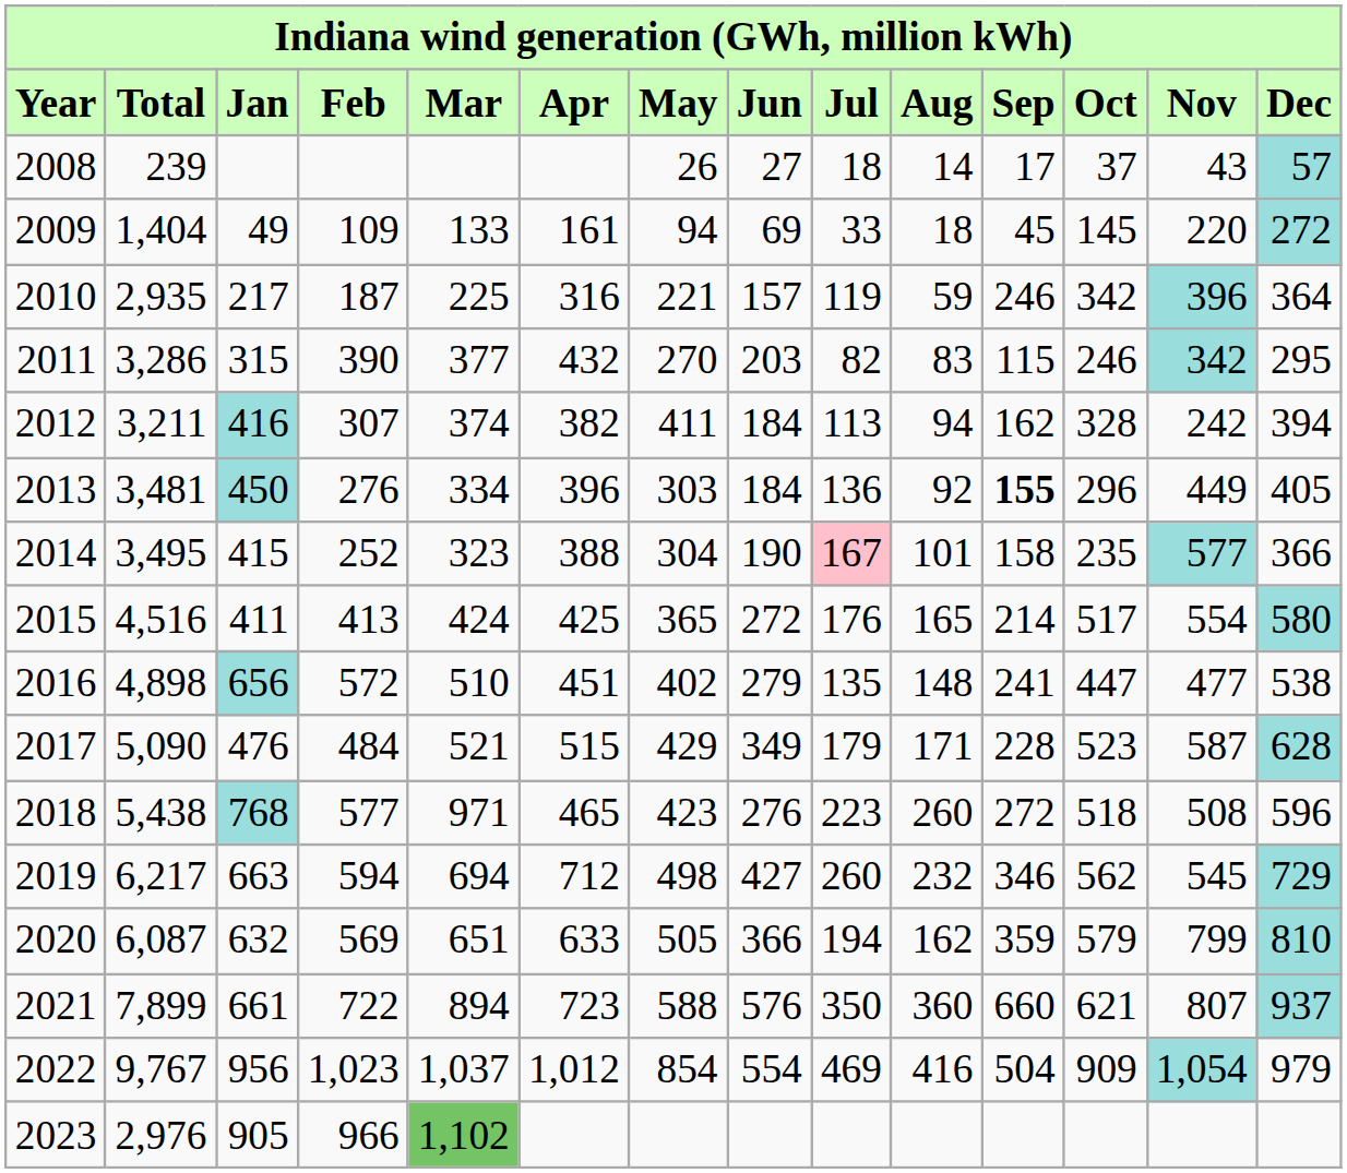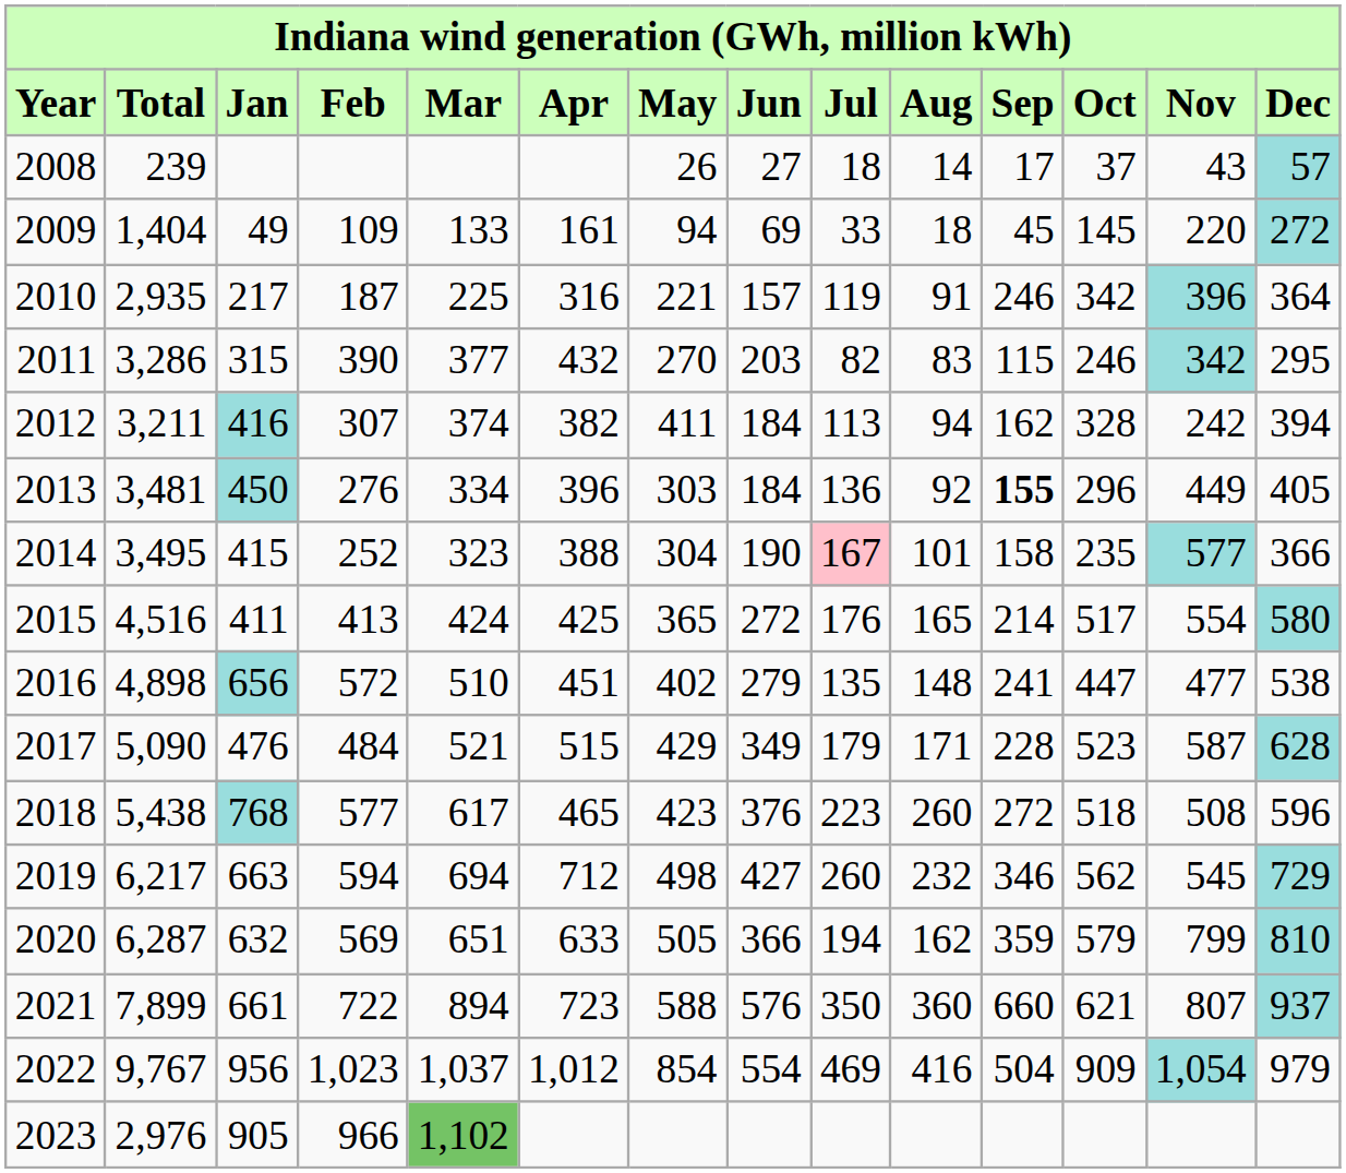 <table class="wikitable" style="text-align:right;">
 <tr>
 <th colspan="14" style="background:#cfb;">Indiana wind generation (GWh, million kWh)</th>
 </tr>
 <tr>
 <th style="background:#cfb;">Year</th>
 <th style="background:#cfb;">Total</th>
 <th style="background:#cfb;">Jan</th>
 <th style="background:#cfb;">Feb</th>
 <th style="background:#cfb;">Mar</th>
 <th style="background:#cfb;">Apr</th>
 <th style="background:#cfb;">May</th>
 <th style="background:#cfb;">Jun</th>
 <th style="background:#cfb;">Jul</th>
 <th style="background:#cfb;">Aug</th>
 <th style="background:#cfb;">Sep</th>
 <th style="background:#cfb;">Oct</th>
 <th style="background:#cfb;">Nov</th>
 <th style="background:#cfb;">Dec</th>
 </tr>
 <tr align=right>
 <td>2008</td>
 <td>239</td>
 <td></td>
 <td></td>
 <td></td>
 <td></td>
 <td>26</td>
 <td>27</td>
 <td>18</td>
 <td>14</td>
 <td>17</td>
 <td>37</td>
 <td>43</td>
 <td style="background-color: #9dd;">57</td>
 </tr>
 <tr align=right>
 <td>2009</td>
 <td>1,404</td>
 <td>49</td>
 <td>109</td>
 <td>133</td>
 <td>161</td>
 <td>94</td>
 <td>69</td>
 <td>33</td>
 <td>18</td>
 <td>45</td>
 <td>145</td>
 <td>220</td>
 <td style="background-color: #9dd;">272</td>
 </tr>
 <tr align=right>
 <td>2010</td>
 <td>2,935</td>
 <td>217</td>
 <td>187</td>
 <td>225</td>
 <td>316</td>
 <td>221</td>
 <td>157</td>
 <td>119</td>
-<td>59</td>
+<td>91</td>
 <td>246</td>
 <td>342</td>
 <td style="background-color: #9dd;">396</td>
 <td>364</td>
 </tr>
 <tr align=right>
 <td>2011</td>
 <td>3,286</td>
 <td>315</td>
 <td>390</td>
 <td>377</td>
 <td>432</td>
 <td>270</td>
 <td>203</td>
 <td>82</td>
 <td>83</td>
 <td>115</td>
 <td>246</td>
 <td style="background-color: #9dd;">342</td>
 <td>295</td>
 </tr>
 <tr align=right>
 <td>2012</td>
 <td>3,211</td>
 <td style="background-color: #9dd;">416</td>
 <td>307</td>
 <td>374</td>
 <td>382</td>
 <td>411</td>
 <td>184</td>
 <td>113</td>
 <td>94</td>
 <td>162</td>
 <td>328</td>
 <td>242</td>
 <td>394</td>
 </tr>
 <tr align=right>
 <td>2013</td>
 <td>3,481</td>
 <td style="background-color: #9dd;">450</td>
 <td>276</td>
 <td>334</td>
 <td>396</td>
 <td>303</td>
 <td>184</td>
 <td>136</td>
 <td>92</td>
 <td><strong>155</strong></td>
 <td>296</td>
 <td>449</td>
 <td>405</td>
 </tr>
 <tr align=right>
 <td>2014</td>
 <td>3,495</td>
 <td>415</td>
 <td>252</td>
 <td>323</td>
 <td>388</td>
 <td>304</td>
 <td>190</td>
 <td style="background: pink;">167</td>
 <td>101</td>
 <td>158</td>
 <td>235</td>
 <td style="background-color: #9dd;">577</td>
 <td>366</td>
 </tr>
 <tr align=right>
 <td>2015</td>
 <td>4,516</td>
 <td>411</td>
 <td>413</td>
 <td>424</td>
 <td>425</td>
 <td>365</td>
 <td>272</td>
 <td>176</td>
 <td>165</td>
 <td>214</td>
 <td>517</td>
 <td>554</td>
 <td style="background-color: #9dd;">580</td>
 </tr>
 <tr align=right>
 <td>2016</td>
 <td>4,898</td>
 <td style="background-color: #9dd;">656</td>
 <td>572</td>
 <td>510</td>
 <td>451</td>
 <td>402</td>
 <td>279</td>
 <td>135</td>
 <td>148</td>
 <td>241</td>
 <td>447</td>
 <td>477</td>
 <td>538</td>
 </tr>
 <tr align=right>
 <td>2017</td>
 <td>5,090</td>
 <td>476</td>
 <td>484</td>
 <td>521</td>
 <td>515</td>
 <td>429</td>
 <td>349</td>
 <td>179</td>
 <td>171</td>
 <td>228</td>
 <td>523</td>
 <td>587</td>
 <td style="background-color: #9dd;">628</td>
 </tr>
 <tr align=right>
 <td>2018</td>
 <td>5,438</td>
 <td style="background-color: #9dd;">768</td>
 <td>577</td>
-<td>971</td>
+<td>617</td>
 <td>465</td>
 <td>423</td>
-<td>276</td>
+<td>376</td>
 <td>223</td>
 <td>260</td>
 <td>272</td>
 <td>518</td>
 <td>508</td>
 <td>596</td>
 </tr>
 <tr align=right>
 <td>2019</td>
 <td>6,217</td>
 <td>663</td>
 <td>594</td>
 <td>694</td>
 <td>712</td>
 <td>498</td>
 <td>427</td>
 <td>260</td>
 <td>232</td>
 <td>346</td>
 <td>562</td>
 <td>545</td>
 <td style="background-color: #9dd;">729</td>
 </tr>
 <tr align=right>
 <td>2020</td>
-<td>6,087</td>
+<td>6,287</td>
 <td>632</td>
 <td>569</td>
 <td>651</td>
 <td>633</td>
 <td>505</td>
 <td>366</td>
 <td>194</td>
 <td>162</td>
 <td>359</td>
 <td>579</td>
 <td>799</td>
 <td style="background-color: #9dd;">810</td>
 </tr>
 <tr align=right>
 <td>2021</td>
 <td>7,899</td>
 <td>661</td>
 <td>722</td>
 <td>894</td>
 <td>723</td>
 <td>588</td>
 <td>576</td>
 <td>350</td>
 <td>360</td>
 <td>660</td>
 <td>621</td>
 <td>807</td>
 <td style="background-color: #9dd;">937</td>
 </tr>
 <tr align=right>
 <td>2022</td>
 <td>9,767</td>
 <td>956</td>
 <td>1,023</td>
 <td>1,037</td>
 <td>1,012</td>
 <td>854</td>
 <td>554</td>
 <td>469</td>
 <td>416</td>
 <td>504</td>
 <td>909</td>
 <td style="background-color: #9dd;">1,054</td>
 <td>979</td>
 </tr>
 <tr align=right>
 <td>2023</td>
 <td>2,976</td>
 <td>905</td>
 <td>966</td>
 <td style="background-color: #74C365">1,102</td>
 <td></td>
 <td></td>
 <td></td>
 <td></td>
 <td></td>
 <td></td>
 <td></td>
 <td></td>
 <td></td>
 </tr>
 </table>
